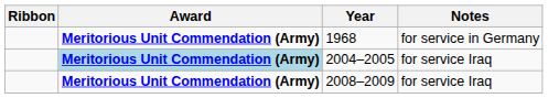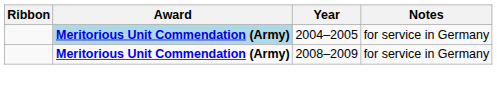 <table class="wikitable" style="float:left;">
 <tr style="background:#efefef;">
 <th>Ribbon</th>
 <th>Award</th>
 <th>Year</th>
 <th>Notes</th>
 </tr>
 <tr>
 <td></td>
-<td><strong><a href='#'>Meritorious Unit Commendation</a> (Army)</strong></td>
-<td>1968</td>
-<td>for service in Germany</td>
-</tr>
-<tr>
-<td></td>
 <td style="background: lightblue;"><strong><a href='#'>Meritorious Unit Commendation</a> (Army)</strong></td>
 <td>2004–2005</td>
-<td>for service Iraq</td>
+<td>for service in Germany</td>
 </tr>
 <tr>
 <td></td>
 <td><strong><a href='#'>Meritorious Unit Commendation</a> (Army)</strong></td>
 <td>2008–2009</td>
-<td>for service Iraq</td>
+<td>for service in Germany</td>
 </tr>
 </table>
